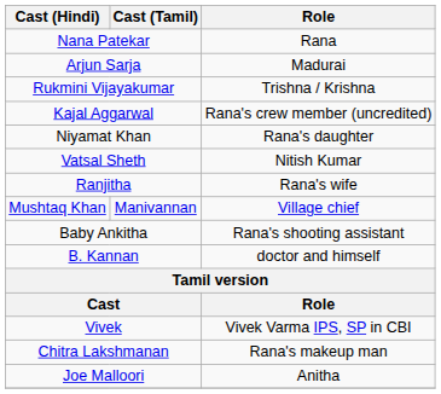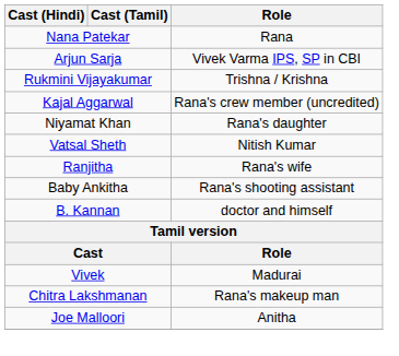 <table class="wikitable">
 <tr>
 <th>Cast (Hindi)</th>
 <th>Cast (Tamil)</th>
 <th>Role</th>
 </tr>
 <tr>
 <td colspan="2" style="text-align:center;"><a href='#'>Nana Patekar</a></td>
 <td style="text-align:center;">Rana</td>
 </tr>
 <tr>
 <td colspan="2" style="text-align:center;"><a href='#'>Arjun Sarja</a></td>
-<td style="text-align:center;">Madurai</td>
+<td style="text-align:center;">Vivek Varma <a href='#'>IPS</a>, <a href='#'>SP</a> in CBI</td>
 </tr>
 <tr>
 <td colspan="2" style="text-align:center;"><a href='#'>Rukmini Vijayakumar</a></td>
 <td style="text-align:center;">Trishna / Krishna</td>
 </tr>
 <tr>
 <td colspan="2" style="text-align:center;"><a href='#'>Kajal Aggarwal</a></td>
 <td style="text-align:center;">Rana's crew member (uncredited)</td>
 </tr>
 <tr>
 <td colspan="2" style="text-align:center;">Niyamat Khan</td>
 <td style="text-align:center;">Rana's daughter</td>
 </tr>
 <tr>
 <td colspan="2" style="text-align:center;"><a href='#'>Vatsal Sheth</a></td>
 <td style="text-align:center;">Nitish Kumar</td>
 </tr>
 <tr>
 <td colspan="2" style="text-align:center;"><a href='#'>Ranjitha</a></td>
 <td style="text-align:center;">Rana's wife</td>
 </tr>
 <tr>
-<td style="text-align:center;"><a href='#'>Mushtaq Khan</a></td>
-<td style="text-align:center;"><a href='#'>Manivannan</a></td>
-<td style="text-align:center;"><a href='#'>Village chief</a></td>
-</tr>
-<tr>
 <td colspan="2" style="text-align:center;">Baby Ankitha</td>
 <td style="text-align:center;">Rana's shooting assistant</td>
 </tr>
 <tr>
 <td colspan="2" style="text-align:center;"><a href='#'>B. Kannan</a></td>
 <td style="text-align:center;">doctor and himself</td>
 </tr>
 <tr>
 <th colspan="3" style="text-align:center;"><strong>Tamil version</strong></th>
 </tr>
 <tr>
 <th colspan="2">Cast</th>
 <th>Role</th>
 </tr>
 <tr>
 <td colspan="2" style="text-align:center;"><a href='#'>Vivek</a></td>
-<td style="text-align:center;">Vivek Varma <a href='#'>IPS</a>, <a href='#'>SP</a> in CBI</td>
+<td style="text-align:center;">Madurai</td>
 </tr>
 <tr>
 <td colspan="2" style="text-align:center;"><a href='#'>Chitra Lakshmanan</a></td>
 <td style="text-align:center;">Rana's makeup man</td>
 </tr>
 <tr>
 <td colspan="2" style="text-align:center;"><a href='#'>Joe Malloori</a></td>
 <td style="text-align:center;">Anitha</td>
 </tr>
 <tr>
 </tr>
 </table>
